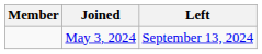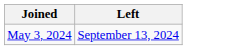 <table class="wikitable sortable" style="text-align:center;">
 <tr>
-<th>Member</th>
 <th>Joined</th>
 <th>Left</th>
 </tr>
 <tr>
-<td></td>
 <td><a href='#'>May 3, 2024</a></td>
 <td><a href='#'>September 13, 2024</a></td>
 </tr>
 </table>
